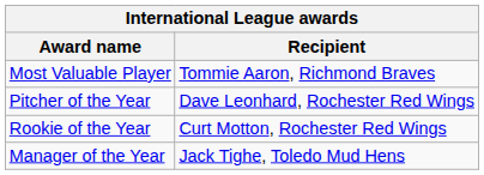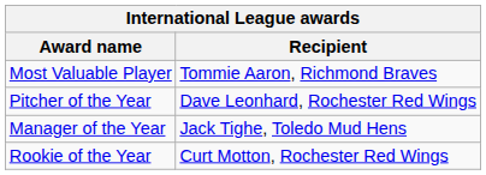 <table class="wikitable">
 <tr>
 <th colspan="2">International League awards</th>
 </tr>
 <tr>
 <th>Award name</th>
 <th>Recipient</th>
 </tr>
 <tr>
 <td><a href='#'>Most Valuable Player</a></td>
 <td><a href='#'>Tommie Aaron</a>, <a href='#'>Richmond Braves</a></td>
 </tr>
 <tr>
 <td><a href='#'>Pitcher of the Year</a></td>
 <td><a href='#'>Dave Leonhard</a>, <a href='#'>Rochester Red Wings</a></td>
 </tr>
 <tr>
+<td><a href='#'>Manager of the Year</a></td>
+<td><a href='#'>Jack Tighe</a>, <a href='#'>Toledo Mud Hens</a></td>
+</tr>
+<tr>
 <td><a href='#'>Rookie of the Year</a></td>
 <td><a href='#'>Curt Motton</a>, <a href='#'>Rochester Red Wings</a></td>
 </tr>
-<tr>
-<td><a href='#'>Manager of the Year</a></td>
-<td><a href='#'>Jack Tighe</a>, <a href='#'>Toledo Mud Hens</a></td>
-</tr>
 </table>
